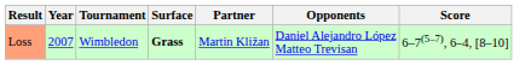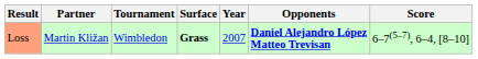 <table class="sortable wikitable">
 <tr>
 <th>Result</th>
-<th>Year</th>
+<th>Partner</th>
 <th>Tournament</th>
 <th>Surface</th>
-<th>Partner</th>
+<th>Year</th>
 <th>Opponents</th>
 <th class=unsortable>Score</th>
 </tr>
 <tr style=background:#CCFFCC>
 <td bgcolor=FFA07A>Loss</td>
-<td><a href='#'>2007</a></td>
+<td> <a href='#'>Martin Kližan</a></td>
 <td><a href='#'>Wimbledon</a></td>
 <td><strong>Grass</strong></td>
-<td> <a href='#'>Martin Kližan</a></td>
-<td> <a href='#'>Daniel Alejandro López</a> <br>  <a href='#'>Matteo Trevisan</a></td>
+<td><a href='#'>2007</a></td>
+<td><strong> <a href='#'>Daniel Alejandro López</a> <br>  <a href='#'>Matteo Trevisan</a></strong></td>
 <td>6–7<sup>(5–7)</sup>, 6–4, [8–10]</td>
 </tr>
 </table>
